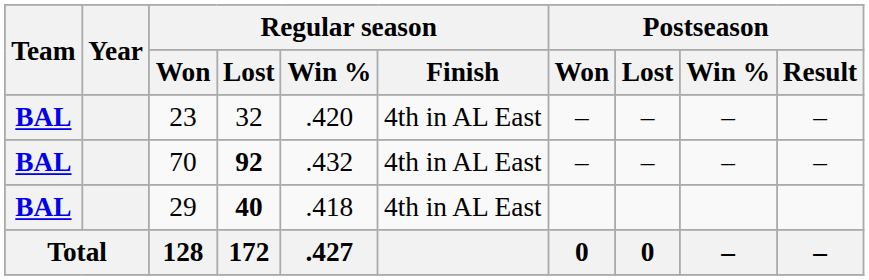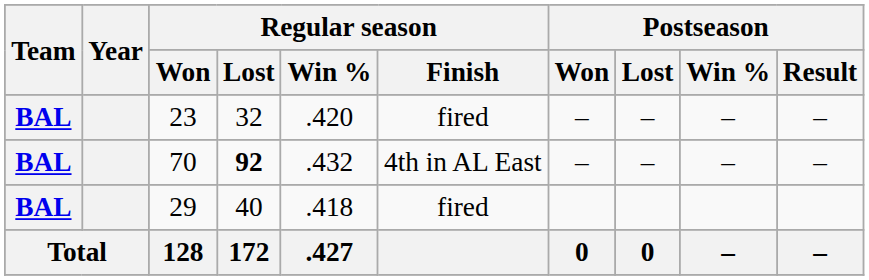 <table class="wikitable" style="font-size: 95%; text-align:center;">
 <tr>
 <th rowspan="2">Team</th>
 <th rowspan="2">Year</th>
 <th colspan="4">Regular season</th>
 <th colspan="4">Postseason</th>
 </tr>
 <tr>
 <th>Won</th>
 <th>Lost</th>
 <th>Win %</th>
 <th>Finish</th>
 <th>Won</th>
 <th>Lost</th>
 <th>Win %</th>
 <th>Result</th>
 </tr>
 <tr>
 <th><a href='#'>BAL</a></th>
 <th></th>
 <td>23</td>
 <td>32</td>
 <td>.420</td>
-<td>4th in AL East</td>
+<td>fired</td>
 <td>–</td>
 <td>–</td>
 <td>–</td>
 <td>–</td>
 </tr>
 <tr>
 <th><a href='#'>BAL</a></th>
 <th></th>
 <td>70</td>
 <td><strong>92</strong></td>
 <td>.432</td>
 <td>4th in AL East</td>
 <td>–</td>
 <td>–</td>
 <td>–</td>
 <td>–</td>
 </tr>
 <tr>
 <th><a href='#'>BAL</a></th>
 <th></th>
 <td>29</td>
-<td><strong>40</strong></td>
+<td>40</td>
 <td>.418</td>
-<td>4th in AL East</td>
+<td>fired</td>
 <td></td>
 <td></td>
 <td></td>
 <td></td>
 </tr>
 <tr>
 <th colspan="2">Total</th>
 <th>128</th>
 <th>172</th>
 <th>.427</th>
 <th></th>
 <th>0</th>
 <th>0</th>
 <th>–</th>
 <th>–</th>
 </tr>
 </table>
